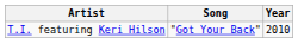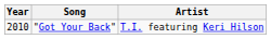 <table class="wikitable sortable">
 <tr>
+<th>Year</th>
+<th>Song</th>
 <th>Artist</th>
-<th>Song</th>
-<th>Year</th>
 </tr>
 <tr>
+<td>2010</td>
+<td>"<a href='#'>Got Your Back</a>"</td>
 <td><a href='#'>T.I.</a> featuring <a href='#'>Keri Hilson</a></td>
-<td>"<a href='#'>Got Your Back</a>"</td>
-<td>2010</td>
 </tr>
 </table>
